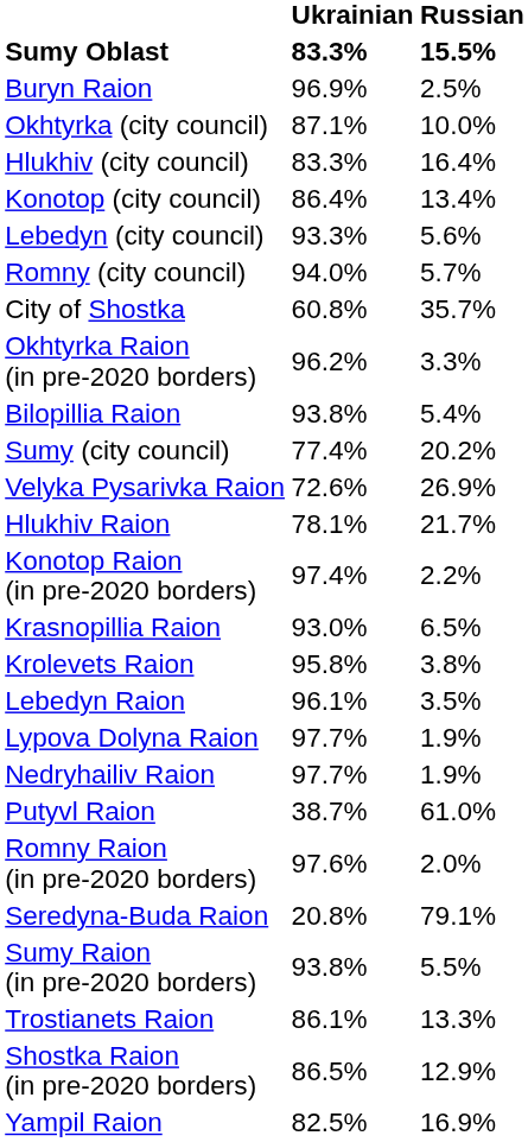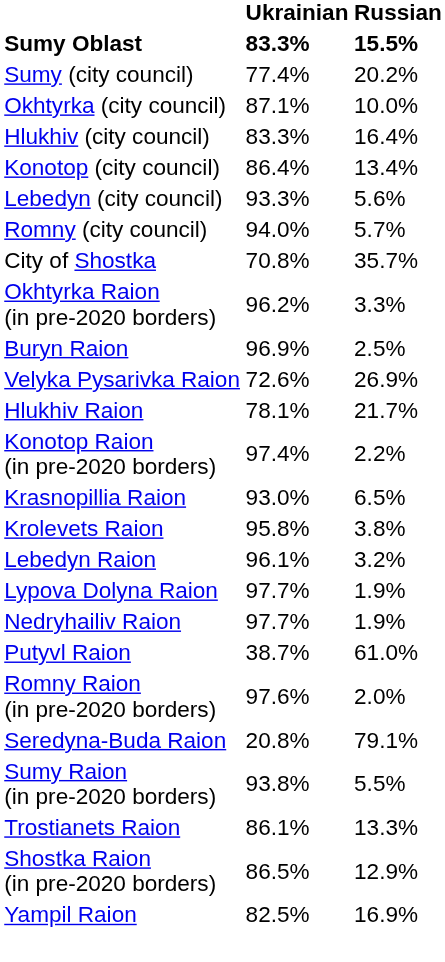 <table class="standard sortable">
 <tr>
 <th></th>
 <th>Ukrainian</th>
 <th>Russian</th>
 </tr>
 <tr>
 <td><strong>Sumy Oblast</strong></td>
 <td><strong>83.3%</strong></td>
 <td><strong>15.5%</strong></td>
 </tr>
 <tr>
-<td><a href='#'>Buryn Raion</a></td>
-<td>96.9%</td>
-<td>2.5%</td>
+<td><a href='#'>Sumy</a> (city council)</td>
+<td>77.4%</td>
+<td>20.2%</td>
 </tr>
 <tr>
 <td><a href='#'>Okhtyrka</a> (city council)</td>
 <td>87.1%</td>
 <td>10.0%</td>
 </tr>
 <tr>
 <td><a href='#'>Hlukhiv</a> (city council)</td>
 <td>83.3%</td>
 <td>16.4%</td>
 </tr>
 <tr>
 <td><a href='#'>Konotop</a> (city council)</td>
 <td>86.4%</td>
 <td>13.4%</td>
 </tr>
 <tr>
 <td><a href='#'>Lebedyn</a> (city council)</td>
 <td>93.3%</td>
 <td>5.6%</td>
 </tr>
 <tr>
 <td><a href='#'>Romny</a> (city council)</td>
 <td>94.0%</td>
 <td>5.7%</td>
 </tr>
 <tr>
 <td>City of <a href='#'>Shostka</a></td>
-<td>60.8%</td>
+<td>70.8%</td>
 <td>35.7%</td>
 </tr>
 <tr>
 <td><a href='#'>Okhtyrka Raion</a><br>(in pre-2020 borders)</td>
 <td>96.2%</td>
 <td>3.3%</td>
 </tr>
 <tr>
-<td><a href='#'>Bilopillia Raion</a></td>
-<td>93.8%</td>
-<td>5.4%</td>
-</tr>
-<tr>
-<td><a href='#'>Sumy</a> (city council)</td>
-<td>77.4%</td>
-<td>20.2%</td>
+<td><a href='#'>Buryn Raion</a></td>
+<td>96.9%</td>
+<td>2.5%</td>
 </tr>
 <tr>
 <td><a href='#'>Velyka Pysarivka Raion</a></td>
 <td>72.6%</td>
 <td>26.9%</td>
 </tr>
 <tr>
 <td><a href='#'>Hlukhiv Raion</a></td>
 <td>78.1%</td>
 <td>21.7%</td>
 </tr>
 <tr>
 <td><a href='#'>Konotop Raion</a><br>(in pre-2020 borders)</td>
 <td>97.4%</td>
 <td>2.2%</td>
 </tr>
 <tr>
 <td><a href='#'>Krasnopillia Raion</a></td>
 <td>93.0%</td>
 <td>6.5%</td>
 </tr>
 <tr>
 <td><a href='#'>Krolevets Raion</a></td>
 <td>95.8%</td>
 <td>3.8%</td>
 </tr>
 <tr>
 <td><a href='#'>Lebedyn Raion</a></td>
 <td>96.1%</td>
-<td>3.5%</td>
+<td>3.2%</td>
 </tr>
 <tr>
 <td><a href='#'>Lypova Dolyna Raion</a></td>
 <td>97.7%</td>
 <td>1.9%</td>
 </tr>
 <tr>
 <td><a href='#'>Nedryhailiv Raion</a></td>
 <td>97.7%</td>
 <td>1.9%</td>
 </tr>
 <tr>
 <td><a href='#'>Putyvl Raion</a></td>
 <td>38.7%</td>
 <td>61.0%</td>
 </tr>
 <tr>
 <td><a href='#'>Romny Raion</a><br>(in pre-2020 borders)</td>
 <td>97.6%</td>
 <td>2.0%</td>
 </tr>
 <tr>
 <td><a href='#'>Seredyna-Buda Raion</a></td>
 <td>20.8%</td>
 <td>79.1%</td>
 </tr>
 <tr>
 <td><a href='#'>Sumy Raion</a><br>(in pre-2020 borders)</td>
 <td>93.8%</td>
 <td>5.5%</td>
 </tr>
 <tr>
 <td><a href='#'>Trostianets Raion</a></td>
 <td>86.1%</td>
 <td>13.3%</td>
 </tr>
 <tr>
 <td><a href='#'>Shostka Raion</a><br>(in pre-2020 borders)</td>
 <td>86.5%</td>
 <td>12.9%</td>
 </tr>
 <tr>
 <td><a href='#'>Yampil Raion</a></td>
 <td>82.5%</td>
 <td>16.9%</td>
 </tr>
 </table>
